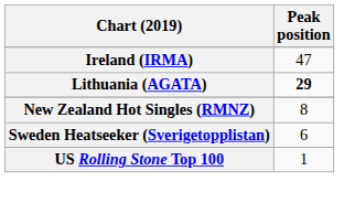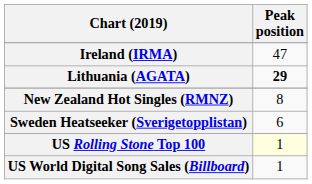 <table class="wikitable sortable plainrowheaders" style="text-align:center">
 <tr>
 <th scope="col">Chart (2019)</th>
 <th scope="col">Peak<br>position</th>
 </tr>
 <tr>
 </tr>
 <tr>
 <th scope="row">Ireland (<a href='#'>IRMA</a>)</th>
 <td>47</td>
 </tr>
 <tr>
 <th scope="row">Lithuania (<a href='#'>AGATA</a>)</th>
 <td><strong>29</strong></td>
 </tr>
 <tr>
 </tr>
 <tr>
 <th scope="row">New Zealand Hot Singles (<a href='#'>RMNZ</a>)</th>
 <td>8</td>
 </tr>
 <tr>
 <th scope="row">Sweden Heatseeker (<a href='#'>Sverigetopplistan</a>)</th>
 <td>6</td>
 </tr>
 <tr>
 </tr>
 <tr>
 </tr>
 <tr>
 </tr>
 <tr>
 <th scope="row">US <a href='#'><em>Rolling Stone</em> Top 100</a></th>
+<td style="background: lightyellow;">1</td>
+</tr>
+<tr>
+<th scope="row">US World Digital Song Sales (<em><a href='#'>Billboard</a></em>)</th>
 <td>1</td>
 </tr>
 </table>
